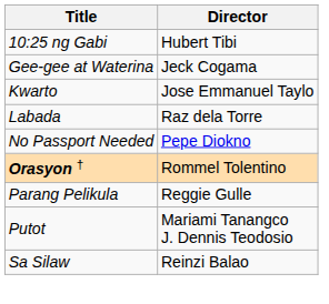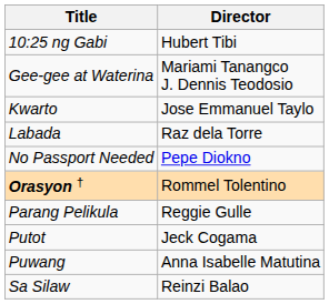 <table class="wikitable">
 <tr>
 <th>Title</th>
 <th>Director</th>
 </tr>
 <tr>
 <td><em>10:25 ng Gabi</em></td>
 <td>Hubert Tibi</td>
 </tr>
 <tr>
 <td><em>Gee-gee at Waterina</em></td>
-<td>Jeck Cogama</td>
+<td>Mariami Tanangco<br>J. Dennis Teodosio</td>
 </tr>
 <tr>
 <td><em>Kwarto</em></td>
 <td>Jose Emmanuel Taylo</td>
 </tr>
 <tr>
 <td><em>Labada</em></td>
 <td>Raz dela Torre</td>
 </tr>
 <tr>
 <td><em>No Passport Needed</em></td>
 <td><a href='#'>Pepe Diokno</a></td>
 </tr>
 <tr style="background:#FFDEAD;">
 <td><strong><em>Orasyon</em></strong> <sup>†</sup></td>
 <td>Rommel Tolentino</td>
 </tr>
 <tr>
 <td><em>Parang Pelikula</em></td>
 <td>Reggie Gulle</td>
 </tr>
 <tr>
 <td><em>Putot</em></td>
-<td>Mariami Tanangco<br>J. Dennis Teodosio</td>
+<td>Jeck Cogama</td>
+</tr>
+<tr>
+<td><em>Puwang</em></td>
+<td>Anna Isabelle Matutina</td>
 </tr>
 <tr>
 <td><em>Sa Silaw</em></td>
 <td>Reinzi Balao</td>
 </tr>
 </table>
